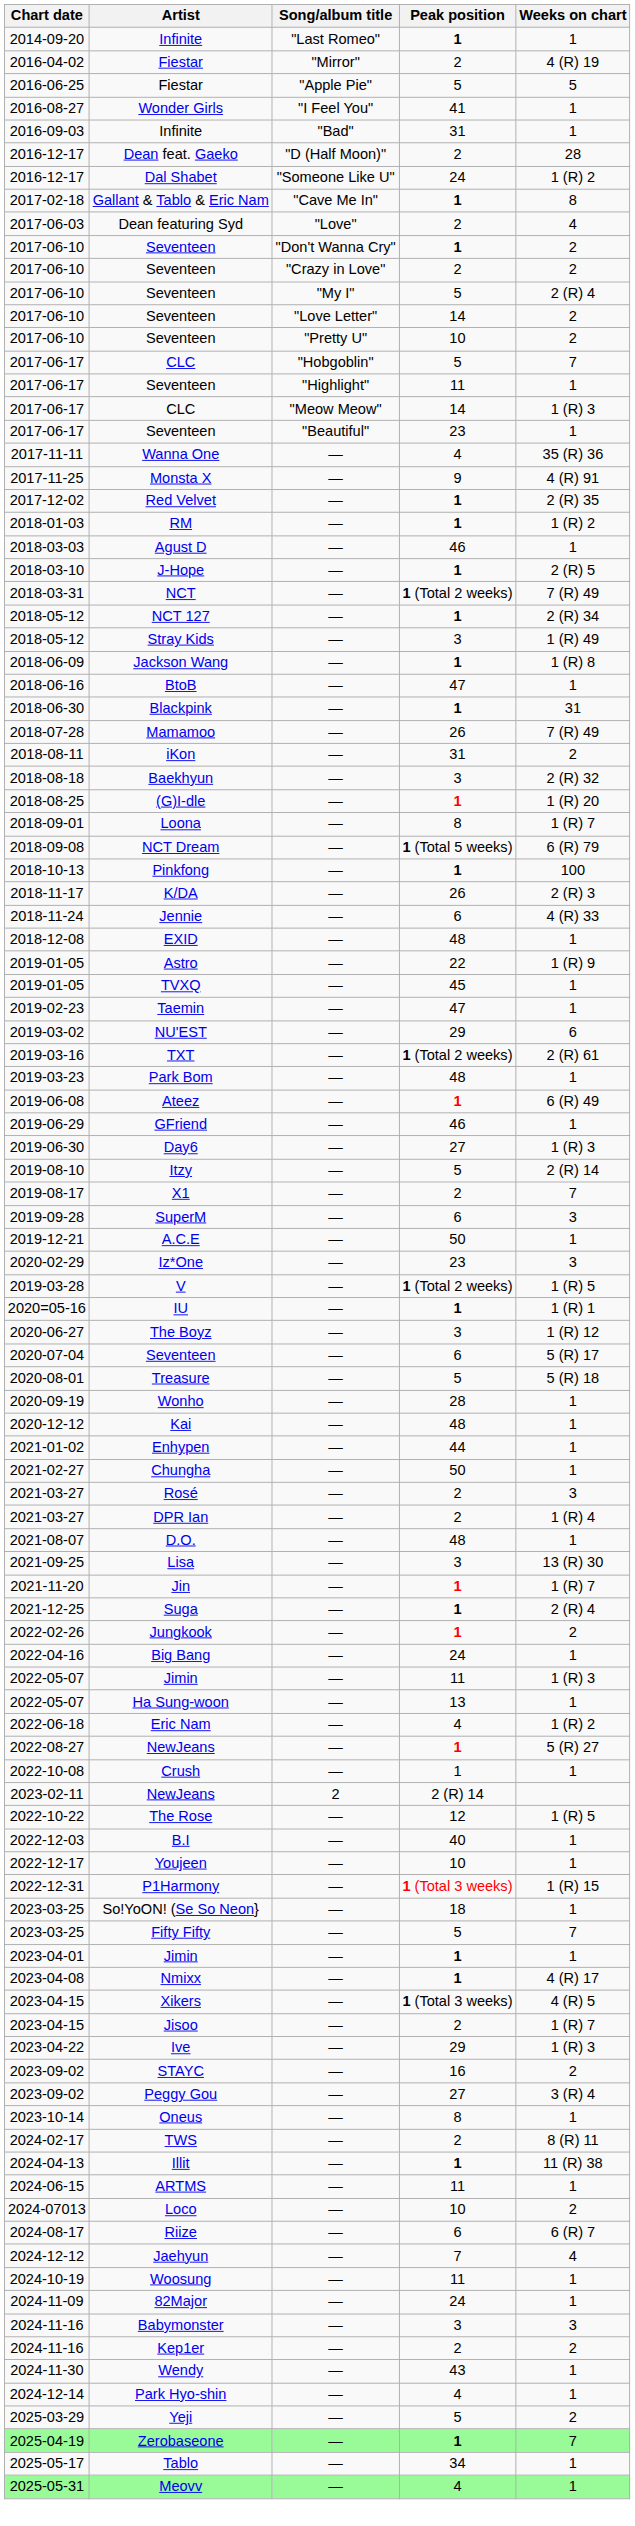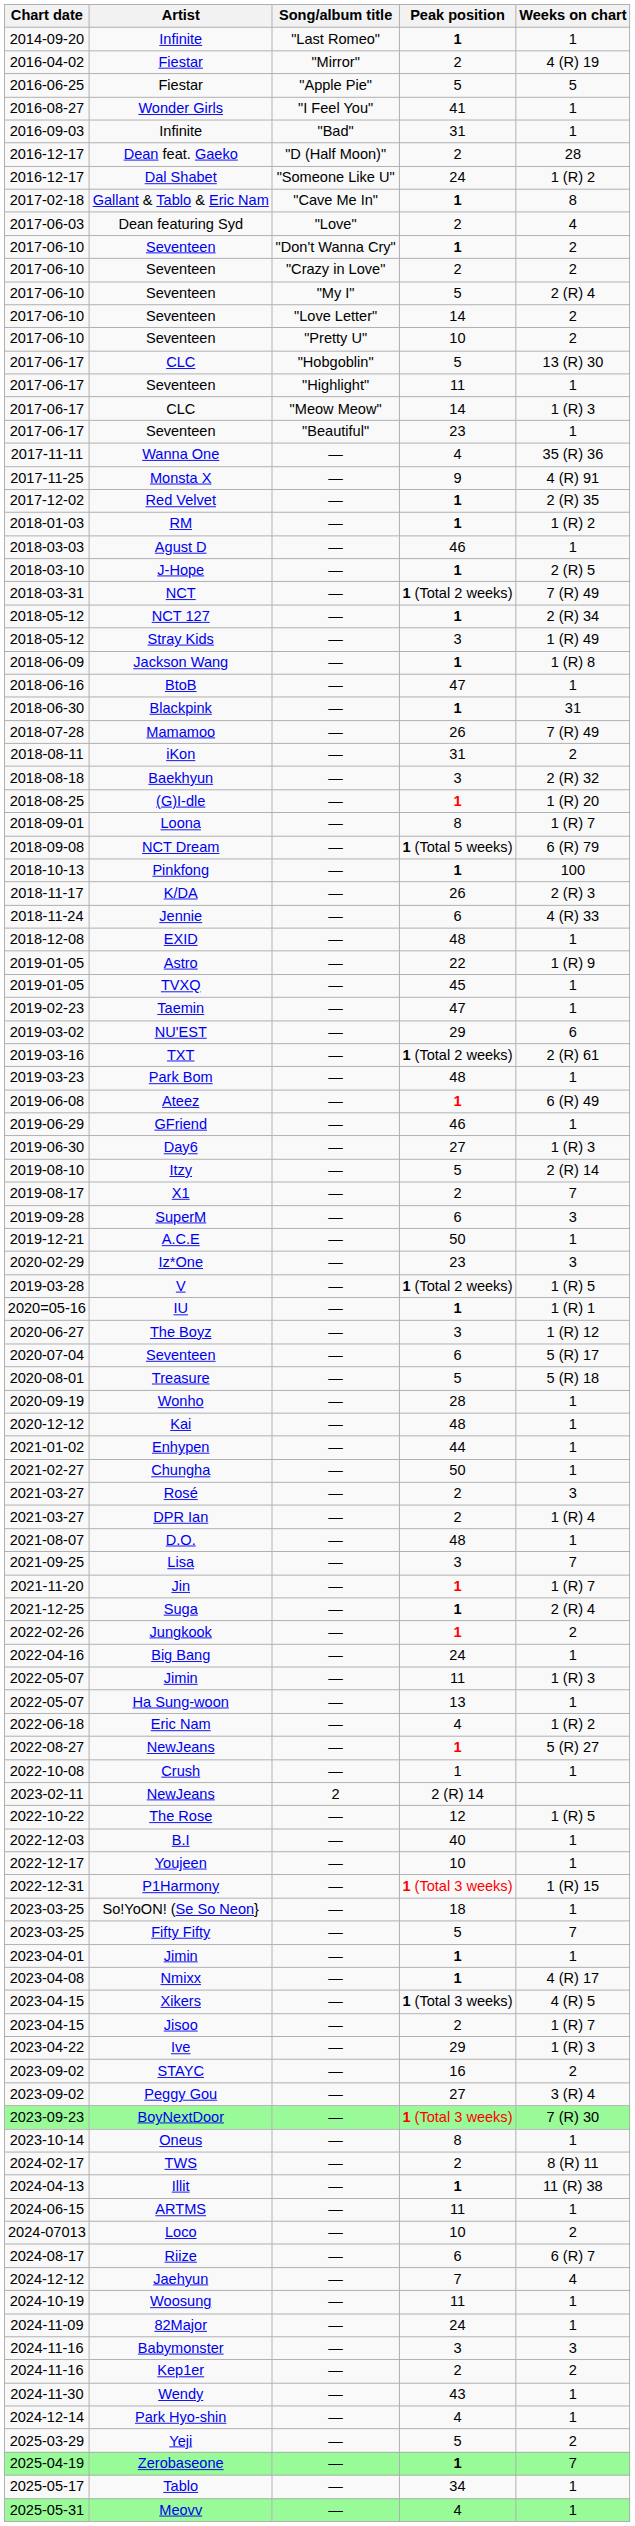 <table class="wikitable sortable" style="text-align:center">
 <tr>
 <th>Chart date</th>
 <th>Artist</th>
 <th>Song/album title</th>
 <th>Peak position</th>
 <th>Weeks on chart</th>
 </tr>
 <tr>
 <td>2014-09-20</td>
 <td><a href='#'>Infinite</a></td>
 <td>"Last Romeo"</td>
 <td><span><strong>1</strong></span></td>
 <td>1</td>
 </tr>
 <tr>
 <td>2016-04-02</td>
 <td><a href='#'>Fiestar</a></td>
 <td>"Mirror"</td>
 <td>2</td>
 <td>4 (R) 19</td>
 </tr>
 <tr>
 <td>2016-06-25</td>
 <td>Fiestar</td>
 <td>"Apple Pie"</td>
 <td>5</td>
 <td>5</td>
 </tr>
 <tr>
 <td>2016-08-27</td>
 <td><a href='#'>Wonder Girls</a></td>
 <td>"I Feel You"</td>
 <td>41</td>
 <td>1</td>
 </tr>
 <tr>
 <td>2016-09-03</td>
 <td>Infinite</td>
 <td>"Bad"</td>
 <td>31</td>
 <td>1</td>
 </tr>
 <tr>
 <td>2016-12-17</td>
 <td><a href='#'>Dean</a> feat. <a href='#'>Gaeko</a></td>
 <td>"D (Half Moon)"</td>
 <td>2</td>
 <td>28</td>
 </tr>
 <tr>
 <td>2016-12-17</td>
 <td><a href='#'>Dal Shabet</a></td>
 <td>"Someone Like U"</td>
 <td>24</td>
 <td>1 (R) 2</td>
 </tr>
 <tr>
 <td>2017-02-18</td>
 <td><a href='#'>Gallant</a> & <a href='#'>Tablo</a> & <a href='#'>Eric Nam</a></td>
 <td>"Cave Me In"</td>
 <td><span><strong>1</strong></span></td>
 <td>8</td>
 </tr>
 <tr>
 <td>2017-06-03</td>
 <td>Dean featuring Syd</td>
 <td>"Love"</td>
 <td>2</td>
 <td>4</td>
 </tr>
 <tr>
 <td>2017-06-10</td>
 <td><a href='#'>Seventeen</a></td>
 <td>"Don't Wanna Cry"</td>
 <td><span><strong>1</strong></span></td>
 <td>2</td>
 </tr>
 <tr>
 <td>2017-06-10</td>
 <td>Seventeen</td>
 <td>"Crazy in Love"</td>
 <td>2</td>
 <td>2</td>
 </tr>
 <tr>
 <td>2017-06-10</td>
 <td>Seventeen</td>
 <td>"My I"</td>
 <td>5</td>
 <td>2 (R) 4</td>
 </tr>
 <tr>
 <td>2017-06-10</td>
 <td>Seventeen</td>
 <td>"Love Letter"</td>
 <td>14</td>
 <td>2</td>
 </tr>
 <tr>
 <td>2017-06-10</td>
 <td>Seventeen</td>
 <td>"Pretty U"</td>
 <td>10</td>
 <td>2</td>
 </tr>
 <tr>
 <td>2017-06-17</td>
 <td><a href='#'>CLC</a></td>
 <td>"Hobgoblin"</td>
 <td>5</td>
-<td>7</td>
+<td>13 (R) 30</td>
 </tr>
 <tr>
 <td>2017-06-17</td>
 <td>Seventeen</td>
 <td>"Highlight"</td>
 <td>11</td>
 <td>1</td>
 </tr>
 <tr>
 <td>2017-06-17</td>
 <td>CLC</td>
 <td>"Meow Meow"</td>
 <td>14</td>
 <td>1 (R) 3</td>
 </tr>
 <tr>
 <td>2017-06-17</td>
 <td>Seventeen</td>
 <td>"Beautiful"</td>
 <td>23</td>
 <td>1</td>
 </tr>
 <tr>
 <td>2017-11-11</td>
 <td><a href='#'>Wanna One</a></td>
 <td>—</td>
 <td>4</td>
 <td>35 (R) 36</td>
 </tr>
 <tr>
 <td>2017-11-25</td>
 <td><a href='#'>Monsta X</a></td>
 <td>—</td>
 <td>9</td>
 <td>4 (R) 91</td>
 </tr>
 <tr>
 <td>2017-12-02</td>
 <td><a href='#'>Red Velvet</a></td>
 <td>—</td>
 <td><span><strong>1</strong></span></td>
 <td>2 (R) 35</td>
 </tr>
 <tr>
 <td>2018-01-03</td>
 <td><a href='#'>RM</a></td>
 <td>—</td>
 <td><span><strong>1</strong></span></td>
 <td>1 (R) 2</td>
 </tr>
 <tr>
 <td>2018-03-03</td>
 <td><a href='#'>Agust D</a></td>
 <td>—</td>
 <td>46</td>
 <td>1</td>
 </tr>
 <tr>
 <td>2018-03-10</td>
 <td><a href='#'>J-Hope</a></td>
 <td>—</td>
 <td><span><strong>1</strong></span></td>
 <td>2 (R) 5</td>
 </tr>
 <tr>
 <td>2018-03-31</td>
 <td><a href='#'>NCT</a></td>
 <td>—</td>
 <td><span><strong>1</strong> (Total 2 weeks)</span></td>
 <td>7 (R) 49</td>
 </tr>
 <tr>
 <td>2018-05-12</td>
 <td><a href='#'>NCT 127</a></td>
 <td>—</td>
 <td><span><strong>1</strong></span></td>
 <td>2 (R) 34</td>
 </tr>
 <tr>
 <td>2018-05-12</td>
 <td><a href='#'>Stray Kids</a></td>
 <td>—</td>
 <td>3</td>
 <td>1 (R) 49</td>
 </tr>
 <tr>
 <td>2018-06-09</td>
 <td><a href='#'>Jackson Wang</a></td>
 <td>—</td>
 <td><span><strong>1</strong></span></td>
 <td>1 (R) 8</td>
 </tr>
 <tr>
 <td>2018-06-16</td>
 <td><a href='#'>BtoB</a></td>
 <td>—</td>
 <td>47</td>
 <td>1</td>
 </tr>
 <tr>
 <td>2018-06-30</td>
 <td><a href='#'>Blackpink</a></td>
 <td>—</td>
 <td><span><strong>1</strong></span></td>
 <td>31</td>
 </tr>
 <tr>
 <td>2018-07-28</td>
 <td><a href='#'>Mamamoo</a></td>
 <td>—</td>
 <td>26</td>
 <td>7 (R) 49</td>
 </tr>
 <tr>
 <td>2018-08-11</td>
 <td><a href='#'>iKon</a></td>
 <td>—</td>
 <td>31</td>
 <td>2</td>
 </tr>
 <tr>
 <td>2018-08-18</td>
 <td><a href='#'>Baekhyun</a></td>
 <td>—</td>
 <td>3</td>
 <td>2 (R) 32</td>
 </tr>
 <tr>
 <td>2018-08-25</td>
 <td><a href='#'>(G)I-dle</a></td>
 <td>—</td>
 <td style="color:red"><strong>1</strong></td>
 <td>1 (R) 20</td>
 </tr>
 <tr>
 <td>2018-09-01</td>
 <td><a href='#'>Loona</a></td>
 <td>—</td>
 <td>8</td>
 <td>1 (R) 7</td>
 </tr>
 <tr>
 <td>2018-09-08</td>
 <td><a href='#'>NCT Dream</a></td>
 <td>—</td>
 <td><span><strong>1</strong> (Total 5 weeks)</span></td>
 <td>6 (R) 79</td>
 </tr>
 <tr>
 <td>2018-10-13</td>
 <td><a href='#'>Pinkfong</a></td>
 <td>—</td>
 <td><span><strong>1</strong></span></td>
 <td>100</td>
 </tr>
 <tr>
 <td>2018-11-17</td>
 <td><a href='#'>K/DA</a></td>
 <td>—</td>
 <td>26</td>
 <td>2 (R) 3</td>
 </tr>
 <tr>
 <td>2018-11-24</td>
 <td><a href='#'>Jennie</a></td>
 <td>—</td>
 <td>6</td>
 <td>4 (R) 33</td>
 </tr>
 <tr>
 <td>2018-12-08</td>
 <td><a href='#'>EXID</a></td>
 <td>—</td>
 <td>48</td>
 <td>1</td>
 </tr>
 <tr>
 <td>2019-01-05</td>
 <td><a href='#'>Astro</a></td>
 <td>—</td>
 <td>22</td>
 <td>1 (R) 9</td>
 </tr>
 <tr>
 <td>2019-01-05</td>
 <td><a href='#'>TVXQ</a></td>
 <td>—</td>
 <td>45</td>
 <td>1</td>
 </tr>
 <tr>
 <td>2019-02-23</td>
 <td><a href='#'>Taemin</a></td>
 <td>—</td>
 <td>47</td>
 <td>1</td>
 </tr>
 <tr>
 <td>2019-03-02</td>
 <td><a href='#'>NU'EST</a></td>
 <td>—</td>
 <td>29</td>
 <td>6</td>
 </tr>
 <tr>
 <td>2019-03-16</td>
 <td><a href='#'>TXT</a></td>
 <td>—</td>
 <td><span><strong>1</strong> (Total 2 weeks)</span></td>
 <td>2 (R) 61</td>
 </tr>
 <tr>
 <td>2019-03-23</td>
 <td><a href='#'>Park Bom</a></td>
 <td>—</td>
 <td>48</td>
 <td>1</td>
 </tr>
 <tr>
 <td>2019-06-08</td>
 <td><a href='#'>Ateez</a></td>
 <td>—</td>
 <td style="color:red"><strong>1</strong></td>
 <td>6 (R) 49</td>
 </tr>
 <tr>
 <td>2019-06-29</td>
 <td><a href='#'>GFriend</a></td>
 <td>—</td>
 <td>46</td>
 <td>1</td>
 </tr>
 <tr>
 <td>2019-06-30</td>
 <td><a href='#'>Day6</a></td>
 <td>—</td>
 <td>27</td>
 <td>1 (R) 3</td>
 </tr>
 <tr>
 <td>2019-08-10</td>
 <td><a href='#'>Itzy</a></td>
 <td>—</td>
 <td>5</td>
 <td>2 (R) 14</td>
 </tr>
 <tr>
 <td>2019-08-17</td>
 <td><a href='#'>X1</a></td>
 <td>—</td>
 <td>2</td>
 <td>7</td>
 </tr>
 <tr>
 <td>2019-09-28</td>
 <td><a href='#'>SuperM</a></td>
 <td>—</td>
 <td>6</td>
 <td>3</td>
 </tr>
 <tr>
 <td>2019-12-21</td>
 <td><a href='#'>A.C.E</a></td>
 <td>—</td>
 <td>50</td>
 <td>1</td>
 </tr>
 <tr>
 <td>2020-02-29</td>
 <td><a href='#'>Iz*One</a></td>
 <td>—</td>
 <td>23</td>
 <td>3</td>
 </tr>
 <tr>
 <td>2019-03-28</td>
 <td><a href='#'>V</a></td>
 <td>—</td>
 <td><span><strong>1</strong> (Total 2 weeks)</span></td>
 <td>1 (R) 5</td>
 </tr>
 <tr>
 <td>2020=05-16</td>
 <td><a href='#'>IU</a></td>
 <td>—</td>
 <td><span><strong>1</strong></span></td>
 <td>1 (R) 1</td>
 </tr>
 <tr>
 <td>2020-06-27</td>
 <td><a href='#'>The Boyz</a></td>
 <td>—</td>
 <td>3</td>
 <td>1 (R) 12</td>
 </tr>
 <tr>
 <td>2020-07-04</td>
 <td><a href='#'>Seventeen</a></td>
 <td>—</td>
 <td>6</td>
 <td>5 (R) 17</td>
 </tr>
 <tr>
 <td>2020-08-01</td>
 <td><a href='#'>Treasure</a></td>
 <td>—</td>
 <td>5</td>
 <td>5 (R) 18</td>
 </tr>
 <tr>
 <td>2020-09-19</td>
 <td><a href='#'>Wonho</a></td>
 <td>—</td>
 <td>28</td>
 <td>1</td>
 </tr>
 <tr>
 <td>2020-12-12</td>
 <td><a href='#'>Kai</a></td>
 <td>—</td>
 <td>48</td>
 <td>1</td>
 </tr>
 <tr>
 <td>2021-01-02</td>
 <td><a href='#'>Enhypen</a></td>
 <td>—</td>
 <td>44</td>
 <td>1</td>
 </tr>
 <tr>
 <td>2021-02-27</td>
 <td><a href='#'>Chungha</a></td>
 <td>—</td>
 <td>50</td>
 <td>1</td>
 </tr>
 <tr>
 <td>2021-03-27</td>
 <td><a href='#'>Rosé</a></td>
 <td>—</td>
 <td>2</td>
 <td>3</td>
 </tr>
 <tr>
 <td>2021-03-27</td>
 <td><a href='#'>DPR Ian</a></td>
 <td>—</td>
 <td>2</td>
 <td>1 (R) 4</td>
 </tr>
 <tr>
 <td>2021-08-07</td>
 <td><a href='#'>D.O.</a></td>
 <td>—</td>
 <td>48</td>
 <td>1</td>
 </tr>
 <tr>
 <td>2021-09-25</td>
 <td><a href='#'>Lisa</a></td>
 <td>—</td>
 <td>3</td>
-<td>13 (R) 30</td>
+<td>7</td>
 </tr>
 <tr>
 <td>2021-11-20</td>
 <td><a href='#'>Jin</a></td>
 <td>—</td>
 <td style="color:red"><strong>1</strong></td>
 <td>1 (R) 7</td>
 </tr>
 <tr>
 <td>2021-12-25</td>
 <td><a href='#'>Suga</a></td>
 <td>—</td>
 <td><span><strong>1</strong></span></td>
 <td>2 (R) 4</td>
 </tr>
 <tr>
 <td>2022-02-26</td>
 <td><a href='#'>Jungkook</a></td>
 <td>—</td>
 <td style="color:red"><strong>1</strong></td>
 <td>2</td>
 </tr>
 <tr>
 <td>2022-04-16</td>
 <td><a href='#'>Big Bang</a></td>
 <td>—</td>
 <td>24</td>
 <td>1</td>
 </tr>
 <tr>
 <td>2022-05-07</td>
 <td><a href='#'>Jimin</a></td>
 <td>—</td>
 <td>11</td>
 <td>1 (R) 3</td>
 </tr>
 <tr>
 <td>2022-05-07</td>
 <td><a href='#'>Ha Sung-woon</a></td>
 <td>—</td>
 <td>13</td>
 <td>1</td>
 </tr>
 <tr>
 <td>2022-06-18</td>
 <td><a href='#'>Eric Nam</a></td>
 <td>—</td>
 <td>4</td>
 <td>1 (R) 2</td>
 </tr>
 <tr>
 <td>2022-08-27</td>
 <td><a href='#'>NewJeans</a></td>
 <td>—</td>
 <td style="color:red"><strong>1</strong></td>
 <td>5 (R) 27</td>
 </tr>
 <tr>
 <td>2022-10-08</td>
 <td><a href='#'>Crush</a></td>
 <td>—</td>
 <td>1</td>
 <td>1</td>
 </tr>
 <tr>
 <td>2023-02-11</td>
 <td><a href='#'>NewJeans</a></td>
 <td>2</td>
 <td>2 (R) 14</td>
 </tr>
 <tr>
 <td>2022-10-22</td>
 <td><a href='#'>The Rose</a></td>
 <td>—</td>
 <td>12</td>
 <td>1 (R) 5</td>
 </tr>
 <tr>
 <td>2022-12-03</td>
 <td><a href='#'>B.I</a></td>
 <td>—</td>
 <td>40</td>
 <td>1</td>
 </tr>
 <tr>
 <td>2022-12-17</td>
 <td><a href='#'>Youjeen</a></td>
 <td>—</td>
 <td>10</td>
 <td>1</td>
 </tr>
 <tr>
 <td>2022-12-31</td>
 <td><a href='#'>P1Harmony</a></td>
 <td>—</td>
 <td style="color:red"><strong>1</strong> (Total 3 weeks) </td>
 <td>1 (R) 15</td>
 </tr>
 <tr>
 <td>2023-03-25</td>
 <td>So!YoON! (<a href='#'>Se So Neon</a>}</td>
 <td>—</td>
 <td>18</td>
 <td>1</td>
 </tr>
 <tr>
 <td>2023-03-25</td>
 <td><a href='#'>Fifty Fifty</a></td>
 <td>—</td>
 <td>5</td>
 <td>7</td>
 </tr>
 <tr>
 <td>2023-04-01</td>
 <td><a href='#'>Jimin</a></td>
 <td>—</td>
 <td><span><strong>1</strong></span></td>
 <td>1</td>
 </tr>
 <tr>
 <td>2023-04-08</td>
 <td><a href='#'>Nmixx</a></td>
 <td>—</td>
 <td><span><strong>1</strong></span></td>
 <td>4 (R) 17</td>
 </tr>
 <tr>
 <td>2023-04-15</td>
 <td><a href='#'>Xikers</a></td>
 <td>—</td>
 <td><span><strong>1</strong> (Total 3 weeks)</span></td>
 <td>4 (R) 5</td>
 </tr>
 <tr>
 <td>2023-04-15</td>
 <td><a href='#'>Jisoo</a></td>
 <td>—</td>
 <td>2</td>
 <td>1 (R) 7</td>
 </tr>
 <tr>
 <td>2023-04-22</td>
 <td><a href='#'>Ive</a></td>
 <td>—</td>
 <td>29</td>
 <td>1 (R) 3</td>
 </tr>
 <tr>
 <td>2023-09-02</td>
 <td><a href='#'>STAYC</a></td>
 <td>—</td>
 <td>16</td>
 <td>2</td>
 </tr>
 <tr>
 <td>2023-09-02</td>
 <td><a href='#'>Peggy Gou</a></td>
 <td>—</td>
 <td>27</td>
 <td>3 (R) 4</td>
 </tr>
+<tr style="background:palegreen;">
+<td>2023-09-23</td>
+<td><a href='#'>BoyNextDoor</a></td>
+<td>—</td>
+<td style="color:red"><strong>1</strong> (Total 3 weeks) </td>
+<td>7 (R) 30</td>
+</tr>
 <tr>
 <td>2023-10-14</td>
 <td><a href='#'>Oneus</a></td>
 <td>—</td>
 <td>8</td>
 <td>1</td>
 </tr>
 <tr>
 <td>2024-02-17</td>
 <td><a href='#'>TWS</a></td>
 <td>—</td>
 <td>2</td>
 <td>8 (R) 11</td>
 </tr>
 <tr>
 <td>2024-04-13</td>
 <td><a href='#'>Illit</a></td>
 <td>—</td>
 <td><span><strong>1</strong></span></td>
 <td>11 (R) 38</td>
 </tr>
 <tr>
 <td>2024-06-15</td>
 <td><a href='#'>ARTMS</a></td>
 <td>—</td>
 <td>11</td>
 <td>1</td>
 </tr>
 <tr>
 <td>2024-07013</td>
 <td><a href='#'>Loco</a></td>
 <td>—</td>
 <td>10</td>
 <td>2</td>
 </tr>
 <tr>
 <td>2024-08-17</td>
 <td><a href='#'>Riize</a></td>
 <td>—</td>
 <td>6</td>
 <td>6 (R) 7</td>
 </tr>
 <tr>
 <td>2024-12-12</td>
 <td><a href='#'>Jaehyun</a></td>
 <td>—</td>
 <td>7</td>
 <td>4</td>
 </tr>
 <tr>
 <td>2024-10-19</td>
 <td><a href='#'>Woosung</a></td>
 <td>—</td>
 <td>11</td>
 <td>1</td>
 </tr>
 <tr>
 <td>2024-11-09</td>
 <td><a href='#'>82Major</a></td>
 <td>—</td>
 <td>24</td>
 <td>1</td>
 </tr>
 <tr>
 <td>2024-11-16</td>
 <td><a href='#'>Babymonster</a></td>
 <td>—</td>
 <td>3</td>
 <td>3</td>
 </tr>
 <tr>
 <td>2024-11-16</td>
 <td><a href='#'>Kep1er</a></td>
 <td>—</td>
 <td>2</td>
 <td>2</td>
 </tr>
 <tr>
 <td>2024-11-30</td>
 <td><a href='#'>Wendy</a></td>
 <td>—</td>
 <td>43</td>
 <td>1</td>
 </tr>
 <tr>
 <td>2024-12-14</td>
 <td><a href='#'>Park Hyo-shin</a></td>
 <td>—</td>
 <td>4</td>
 <td>1</td>
 </tr>
 <tr>
 <td>2025-03-29</td>
 <td><a href='#'>Yeji</a></td>
 <td>—</td>
 <td>5</td>
 <td>2</td>
 </tr>
 <tr style="background:palegreen;">
 <td>2025-04-19</td>
 <td><a href='#'>Zerobaseone</a></td>
 <td>—</td>
 <td><span><strong>1</strong></span></td>
 <td>7</td>
 </tr>
 <tr>
 <td>2025-05-17</td>
 <td><a href='#'>Tablo</a></td>
 <td>—</td>
 <td>34</td>
 <td>1</td>
 </tr>
 <tr style="background:palegreen;">
 <td>2025-05-31</td>
 <td><a href='#'>Meovv</a></td>
 <td>—</td>
 <td>4</td>
 <td>1</td>
 </tr>
 </table>
